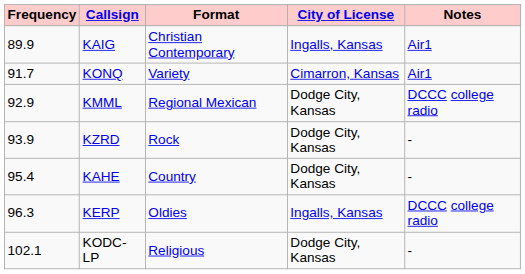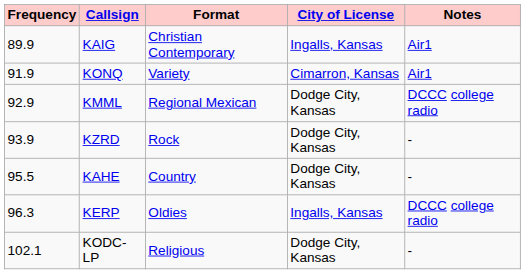 <table class="wikitable">
 <tr>
 <th style="background:#fcc;"><strong>Frequency</strong></th>
 <th style="background:#fcc;"><strong><a href='#'>Callsign</a></strong></th>
 <th style="background:#fcc;"><strong>Format</strong></th>
 <th style="background:#fcc;"><strong><a href='#'>City of License</a></strong></th>
 <th style="background:#fcc;"><strong>Notes</strong></th>
 </tr>
 <tr>
 <td>89.9</td>
 <td><a href='#'>KAIG</a></td>
 <td><a href='#'>Christian Contemporary</a></td>
 <td><a href='#'>Ingalls, Kansas</a></td>
 <td><a href='#'>Air1</a></td>
 </tr>
 <tr>
-<td>91.7</td>
+<td>91.9</td>
 <td><a href='#'>KONQ</a></td>
 <td><a href='#'>Variety</a></td>
 <td><a href='#'>Cimarron, Kansas</a></td>
 <td><a href='#'>Air1</a></td>
 </tr>
 <tr>
 <td>92.9</td>
 <td><a href='#'>KMML</a></td>
 <td><a href='#'>Regional Mexican</a></td>
 <td>Dodge City, Kansas</td>
 <td><a href='#'>DCCC</a> <a href='#'>college radio</a></td>
 </tr>
 <tr>
 <td>93.9</td>
 <td><a href='#'>KZRD</a></td>
 <td><a href='#'>Rock</a></td>
 <td>Dodge City, Kansas</td>
 <td>-</td>
 </tr>
 <tr>
-<td>95.4</td>
+<td>95.5</td>
 <td><a href='#'>KAHE</a></td>
 <td><a href='#'>Country</a></td>
 <td>Dodge City, Kansas</td>
 <td>-</td>
 </tr>
 <tr>
 <td>96.3</td>
 <td><a href='#'>KERP</a></td>
 <td><a href='#'>Oldies</a></td>
 <td><a href='#'>Ingalls, Kansas</a></td>
 <td><a href='#'>DCCC</a> <a href='#'>college radio</a></td>
 </tr>
 <tr>
 <td>102.1</td>
 <td>KODC-LP</td>
 <td><a href='#'>Religious</a></td>
 <td>Dodge City, Kansas</td>
 <td>-</td>
 </tr>
 </table>
